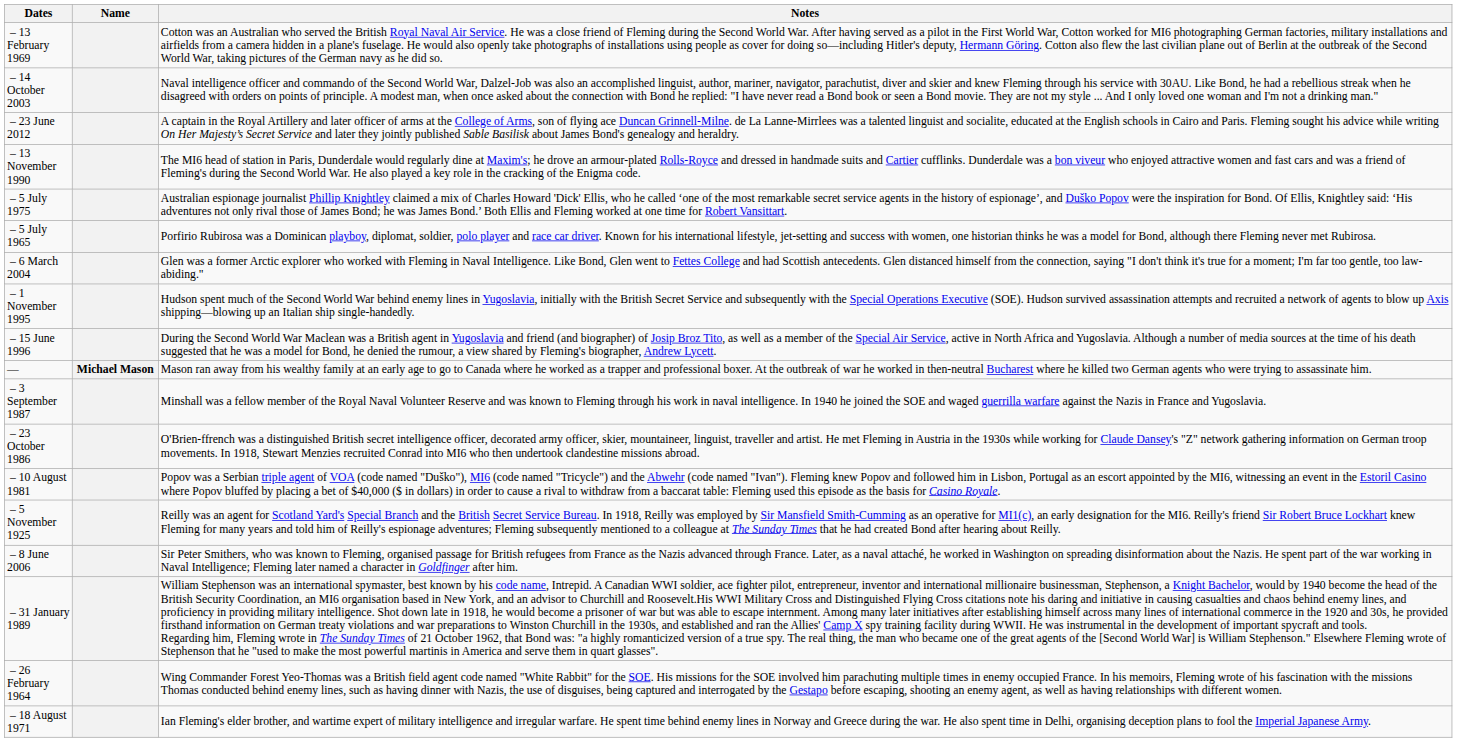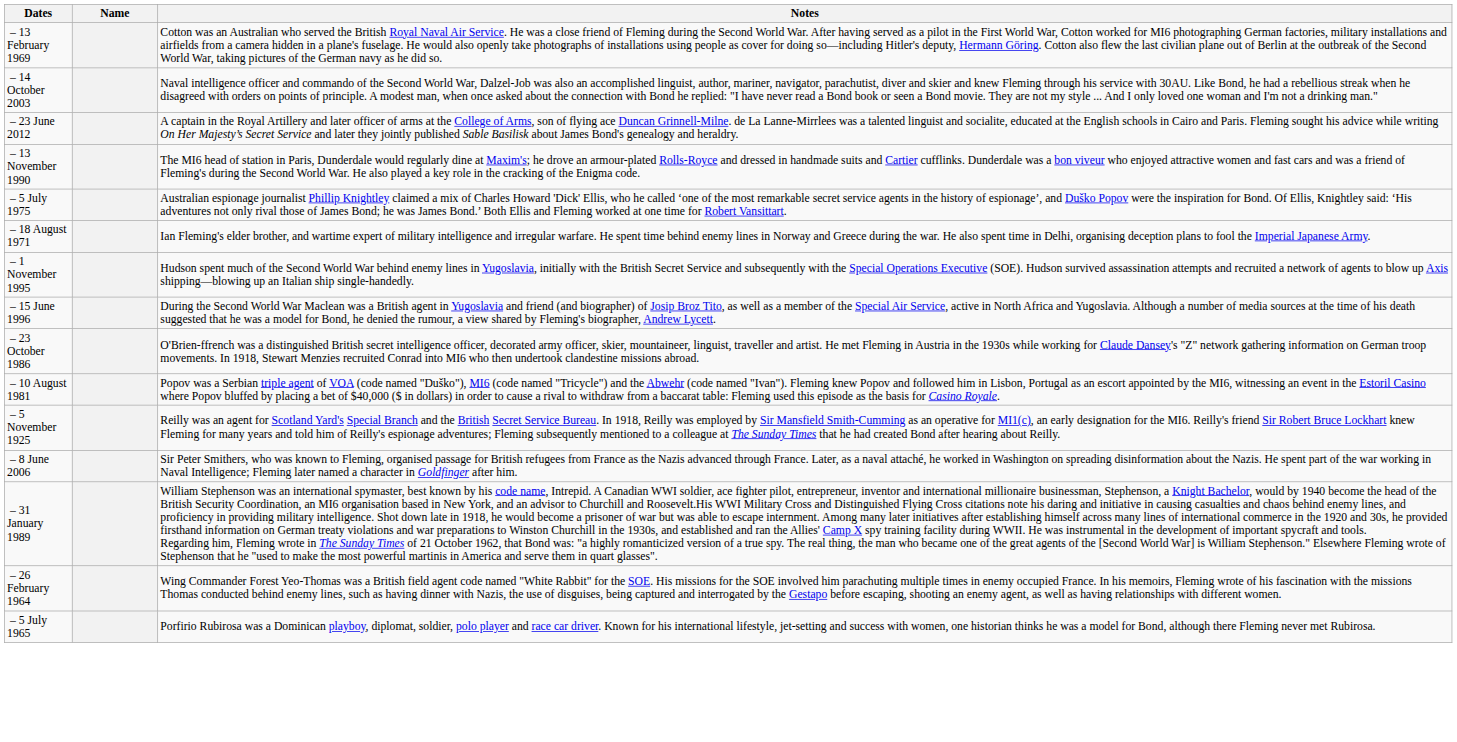 <table class="wikitable plainrowheaders sortable" style="margin-right: 0">
 <tr>
 <th scope="col">Dates</th>
 <th scope="col" style="vertical-align:top; width:110px;">Name</th>
 <th scope="col"  class="unsortable">Notes</th>
 </tr>
 <tr>
 <td> – 13 February 1969</td>
 <th scope="row"></th>
 <td>Cotton was an Australian who served the British <a href='#'>Royal Naval Air Service</a>. He was a close friend of Fleming during the Second World War. After having served as a pilot in the First World War, Cotton worked for MI6 photographing German factories, military installations and airfields from a camera hidden in a plane's fuselage. He would also openly take photographs of installations using people as cover for doing so—including Hitler's deputy, <a href='#'>Hermann Göring</a>. Cotton also flew the last civilian plane out of Berlin at the outbreak of the Second World War, taking pictures of the German navy as he did so.</td>
 </tr>
 <tr>
 <td> – 14 October 2003</td>
 <th scope="row"></th>
 <td>Naval intelligence officer and commando of the Second World War, Dalzel-Job was also an accomplished linguist, author, mariner, navigator, parachutist, diver and skier and knew Fleming through his service with 30AU. Like Bond, he had a rebellious streak when he disagreed with orders on points of principle. A modest man, when once asked about the connection with Bond he replied: "I have never read a Bond book or seen a Bond movie. They are not my style ... And I only loved one woman and I'm not a drinking man."</td>
 </tr>
 <tr>
 <td> – 23 June 2012</td>
 <th scope="row"></th>
 <td>A captain in the Royal Artillery and later officer of arms at the <a href='#'>College of Arms</a>, son of flying ace <a href='#'>Duncan Grinnell-Milne</a>. de La Lanne-Mirrlees was a talented linguist and socialite, educated at the English schools in Cairo and Paris. Fleming sought his advice while writing <em>On Her Majesty’s Secret Service</em> and later they jointly published <em>Sable Basilisk</em> about James Bond's genealogy and heraldry.</td>
 </tr>
 <tr>
 <td> – 13 November 1990</td>
 <th scope="row"></th>
 <td>The MI6 head of station in Paris, Dunderdale would regularly dine at <a href='#'>Maxim's</a>; he drove an armour-plated <a href='#'>Rolls-Royce</a> and dressed in handmade suits and <a href='#'>Cartier</a> cufflinks. Dunderdale was a <a href='#'>bon viveur</a> who enjoyed attractive women and fast cars and was a friend of Fleming's during the Second World War. He also played a key role in the cracking of the Enigma code.</td>
 </tr>
 <tr>
 <td> – 5 July 1975</td>
 <th scope="row"></th>
 <td>Australian espionage journalist <a href='#'>Phillip Knightley</a> claimed a mix of Charles Howard 'Dick' Ellis, who he called ‘one of the most remarkable secret service agents in the history of espionage’, and <a href='#'>Duško Popov</a> were the inspiration for Bond. Of Ellis, Knightley said: ‘His adventures not only rival those of James Bond; he was James Bond.’  Both Ellis and Fleming worked at one time for <a href='#'>Robert Vansittart</a>. </td>
 </tr>
 <tr>
-<td> – 5 July 1965</td>
+<td> – 18 August 1971</td>
 <th scope="row"></th>
-<td>Porfirio Rubirosa was a Dominican <a href='#'>playboy</a>, diplomat, soldier, <a href='#'>polo player</a> and <a href='#'>race car driver</a>. Known for his international lifestyle, jet-setting and success with women, one historian thinks he was a model for Bond, although there Fleming never met Rubirosa.</td>
-</tr>
-<tr>
-<td> – 6 March 2004</td>
-<th scope="row"></th>
-<td>Glen was a former Arctic explorer who worked with Fleming in Naval Intelligence. Like Bond, Glen went to <a href='#'>Fettes College</a> and had Scottish antecedents. Glen distanced himself from the connection, saying "I don't think it's true for a moment; I'm far too gentle, too law-abiding."</td>
+<td>Ian Fleming's elder brother, and wartime expert of military intelligence and irregular warfare. He spent time behind enemy lines in Norway and Greece during the war. He also spent time in Delhi, organising deception plans to fool the <a href='#'>Imperial Japanese Army</a>.</td>
 </tr>
 <tr>
 <td> – 1 November 1995</td>
 <th scope="row"></th>
 <td>Hudson spent much of the Second World War behind enemy lines in <a href='#'>Yugoslavia</a>, initially with the British Secret Service and subsequently with the <a href='#'>Special Operations Executive</a> (SOE). Hudson survived assassination attempts and recruited a network of agents to blow up <a href='#'>Axis</a> shipping—blowing up an Italian ship single-handedly.</td>
 </tr>
 <tr>
 <td> – 15 June 1996</td>
 <th scope="row"></th>
 <td>During the Second World War Maclean was a British agent in <a href='#'>Yugoslavia</a> and friend (and biographer) of <a href='#'>Josip Broz Tito</a>, as well as a member of the <a href='#'>Special Air Service</a>, active in North Africa and Yugoslavia. Although a number of media sources at the time of his death suggested that he was a model for Bond, he denied the rumour, a view shared by Fleming's biographer, <a href='#'>Andrew Lycett</a>.</td>
-</tr>
-<tr>
-<td>—</td>
-<th scope="row">Michael Mason</th>
-<td>Mason ran away from his wealthy family at an early age to go to Canada where he worked as a trapper and professional boxer. At the outbreak of war he worked in then-neutral <a href='#'>Bucharest</a> where he killed two German agents who were trying to assassinate him.</td>
-</tr>
-<tr>
-<td> – 3 September 1987</td>
-<th scope="row"></th>
-<td>Minshall was a fellow member of the Royal Naval Volunteer Reserve and was known to Fleming through his work in naval intelligence. In 1940 he joined the SOE and waged <a href='#'>guerrilla warfare</a> against the Nazis in France and Yugoslavia.</td>
 </tr>
 <tr>
 <td> – 23 October 1986</td>
 <th scope="row"></th>
 <td>O'Brien-ffrench was a distinguished British secret intelligence officer, decorated army officer, skier, mountaineer, linguist, traveller and artist. He met Fleming in Austria in the 1930s while working for <a href='#'>Claude Dansey</a>'s "Z" network gathering information on German troop movements. In 1918, Stewart Menzies recruited Conrad into MI6 who then undertook clandestine missions abroad.</td>
 </tr>
 <tr>
 <td> – 10 August 1981</td>
 <th scope="row"></th>
 <td>Popov was a Serbian <a href='#'>triple agent</a> of <a href='#'>VOA</a> (code named "Duško"), <a href='#'>MI6</a> (code named "Tricycle") and the <a href='#'>Abwehr</a>  (code named "Ivan"). Fleming knew Popov and followed him in Lisbon, Portugal as an escort appointed by the MI6, witnessing an event in the <a href='#'>Estoril Casino</a> where Popov bluffed by placing a bet of $40,000 ($ in  dollars) in order to cause a rival to withdraw from a baccarat table: Fleming used this episode as the basis for <a href='#'><em>Casino Royale</em></a>.</td>
 </tr>
 <tr>
 <td> – 5 November 1925</td>
 <th scope="row"></th>
 <td>Reilly was an agent for <a href='#'>Scotland Yard's</a> <a href='#'>Special Branch</a> and the <a href='#'>British</a> <a href='#'>Secret Service Bureau</a>. In 1918, Reilly was employed by <a href='#'>Sir Mansfield Smith-Cumming</a> as an operative for <a href='#'>MI1(c)</a>, an early designation for the MI6. Reilly's friend <a href='#'>Sir Robert Bruce Lockhart</a> knew Fleming for many years and told him of Reilly's espionage adventures; Fleming subsequently mentioned to a colleague at <em><a href='#'>The Sunday Times</a></em> that he had created Bond after hearing about Reilly.</td>
 </tr>
 <tr>
 <td> – 8 June 2006</td>
 <th scope="row"></th>
 <td>Sir Peter Smithers, who was known to Fleming, organised passage for British refugees from France as the Nazis advanced through France. Later, as a naval attaché, he worked in Washington on spreading disinformation about the Nazis. He spent part of the war working in Naval Intelligence; Fleming later named a character in <a href='#'><em>Goldfinger</em></a> after him.</td>
 </tr>
 <tr>
 <td> – 31 January 1989</td>
 <th scope="row"></th>
 <td>William Stephenson was an international spymaster, best known by his <a href='#'>code name</a>, Intrepid. A Canadian WWI soldier, ace fighter pilot, entrepreneur, inventor and international millionaire businessman, Stephenson, a <a href='#'>Knight Bachelor</a>, would by 1940 become the head of the British Security Coordination, an MI6 organisation based in New York, and an advisor to Churchill and Roosevelt.His WWI Military Cross and Distinguished Flying Cross citations note his daring and initiative in causing casualties and chaos behind enemy lines, and proficiency in providing military intelligence. Shot down late in 1918, he would become a prisoner of war but was able to escape internment. Among many later initiatives after establishing himself across many lines of international commerce in the 1920 and 30s, he provided firsthand information on German treaty violations and war preparations to Winston Churchill in the 1930s, and established and ran the Allies' <a href='#'>Camp X</a> spy training facility during WWII. He was instrumental in the development of important spycraft and tools.<br>Regarding him, Fleming wrote in <em><a href='#'>The Sunday Times</a></em> of 21 October 1962, that Bond was: "a highly romanticized version of a true spy. The real thing, the man who became one of the great agents of the [Second World War] is William Stephenson." Elsewhere Fleming wrote of Stephenson that he "used to make the most powerful martinis in America and serve them in quart glasses".</td>
 </tr>
 <tr>
 <td> – 26 February 1964</td>
 <th scope="row"></th>
 <td>Wing Commander Forest Yeo-Thomas was a British field agent code named "White Rabbit" for the <a href='#'>SOE</a>. His missions for the SOE involved him parachuting multiple times in enemy occupied France. In his memoirs, Fleming wrote of his fascination with the missions Thomas conducted behind enemy lines, such as having dinner with Nazis, the use of disguises, being captured and interrogated by the <a href='#'>Gestapo</a> before escaping, shooting an enemy agent, as well as having relationships with different women.</td>
 </tr>
 <tr>
-<td> – 18 August 1971</td>
+<td> – 5 July 1965</td>
 <th scope="row"></th>
-<td>Ian Fleming's elder brother, and wartime expert of military intelligence and irregular warfare. He spent time behind enemy lines in Norway and Greece during the war. He also spent time in Delhi, organising deception plans to fool the <a href='#'>Imperial Japanese Army</a>.</td>
+<td>Porfirio Rubirosa was a Dominican <a href='#'>playboy</a>, diplomat, soldier, <a href='#'>polo player</a> and <a href='#'>race car driver</a>. Known for his international lifestyle, jet-setting and success with women, one historian thinks he was a model for Bond, although there Fleming never met Rubirosa.</td>
 </tr>
 </table>
